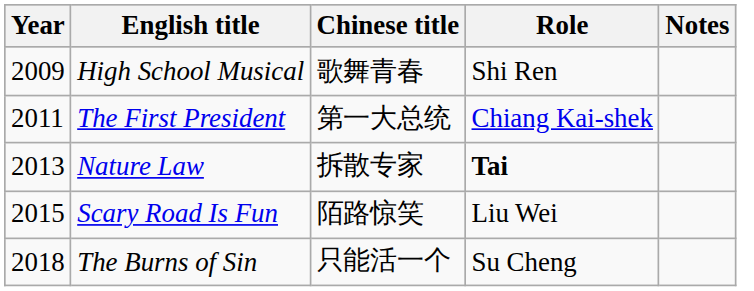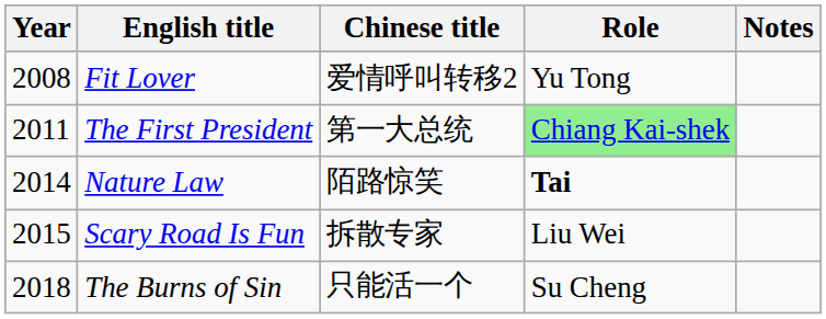 <table class="wikitable sortable">
 <tr>
 <th>Year</th>
 <th>English title</th>
 <th>Chinese title</th>
 <th>Role</th>
 <th>Notes</th>
 </tr>
 <tr>
-<td>2009</td>
-<td><em>High School Musical</em></td>
-<td>歌舞青春</td>
-<td>Shi Ren</td>
+<td>2008</td>
+<td><em><a href='#'>Fit Lover</a></em></td>
+<td>爱情呼叫转移2</td>
+<td>Yu Tong</td>
 <td></td>
 </tr>
 <tr>
 <td>2011</td>
 <td><em><a href='#'>The First President</a></em></td>
 <td>第一大总统</td>
-<td><a href='#'>Chiang Kai-shek</a></td>
+<td style="background: lightgreen;"><a href='#'>Chiang Kai-shek</a></td>
 <td></td>
 </tr>
 <tr>
-<td>2013</td>
+<td>2014</td>
 <td><em><a href='#'>Nature Law</a></em></td>
-<td>拆散专家</td>
+<td>陌路惊笑</td>
 <td><strong>Tai</strong></td>
 <td></td>
 </tr>
 <tr>
 <td>2015</td>
 <td><em><a href='#'>Scary Road Is Fun</a></em></td>
-<td>陌路惊笑</td>
+<td>拆散专家</td>
 <td>Liu Wei</td>
 <td></td>
 </tr>
 <tr>
 <td>2018</td>
 <td><em> The Burns of Sin</em></td>
 <td>只能活一个</td>
 <td>Su Cheng</td>
 <td></td>
 </tr>
 </table>
